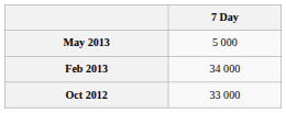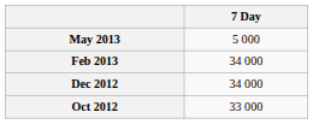 <table class="wikitable sortable" style="text-align:center; width:400px; height:150px;">
 <tr>
 <th></th>
 <th>7 Day</th>
 </tr>
 <tr>
 <th scope="row">May 2013</th>
 <td>5 000</td>
 </tr>
 <tr>
 <th scope="row">Feb 2013</th>
 <td>34 000</td>
 </tr>
 <tr>
+<th scope="row">Dec 2012</th>
+<td>34 000</td>
+</tr>
+<tr>
 <th scope="row">Oct 2012</th>
 <td>33 000</td>
 </tr>
 </table>
